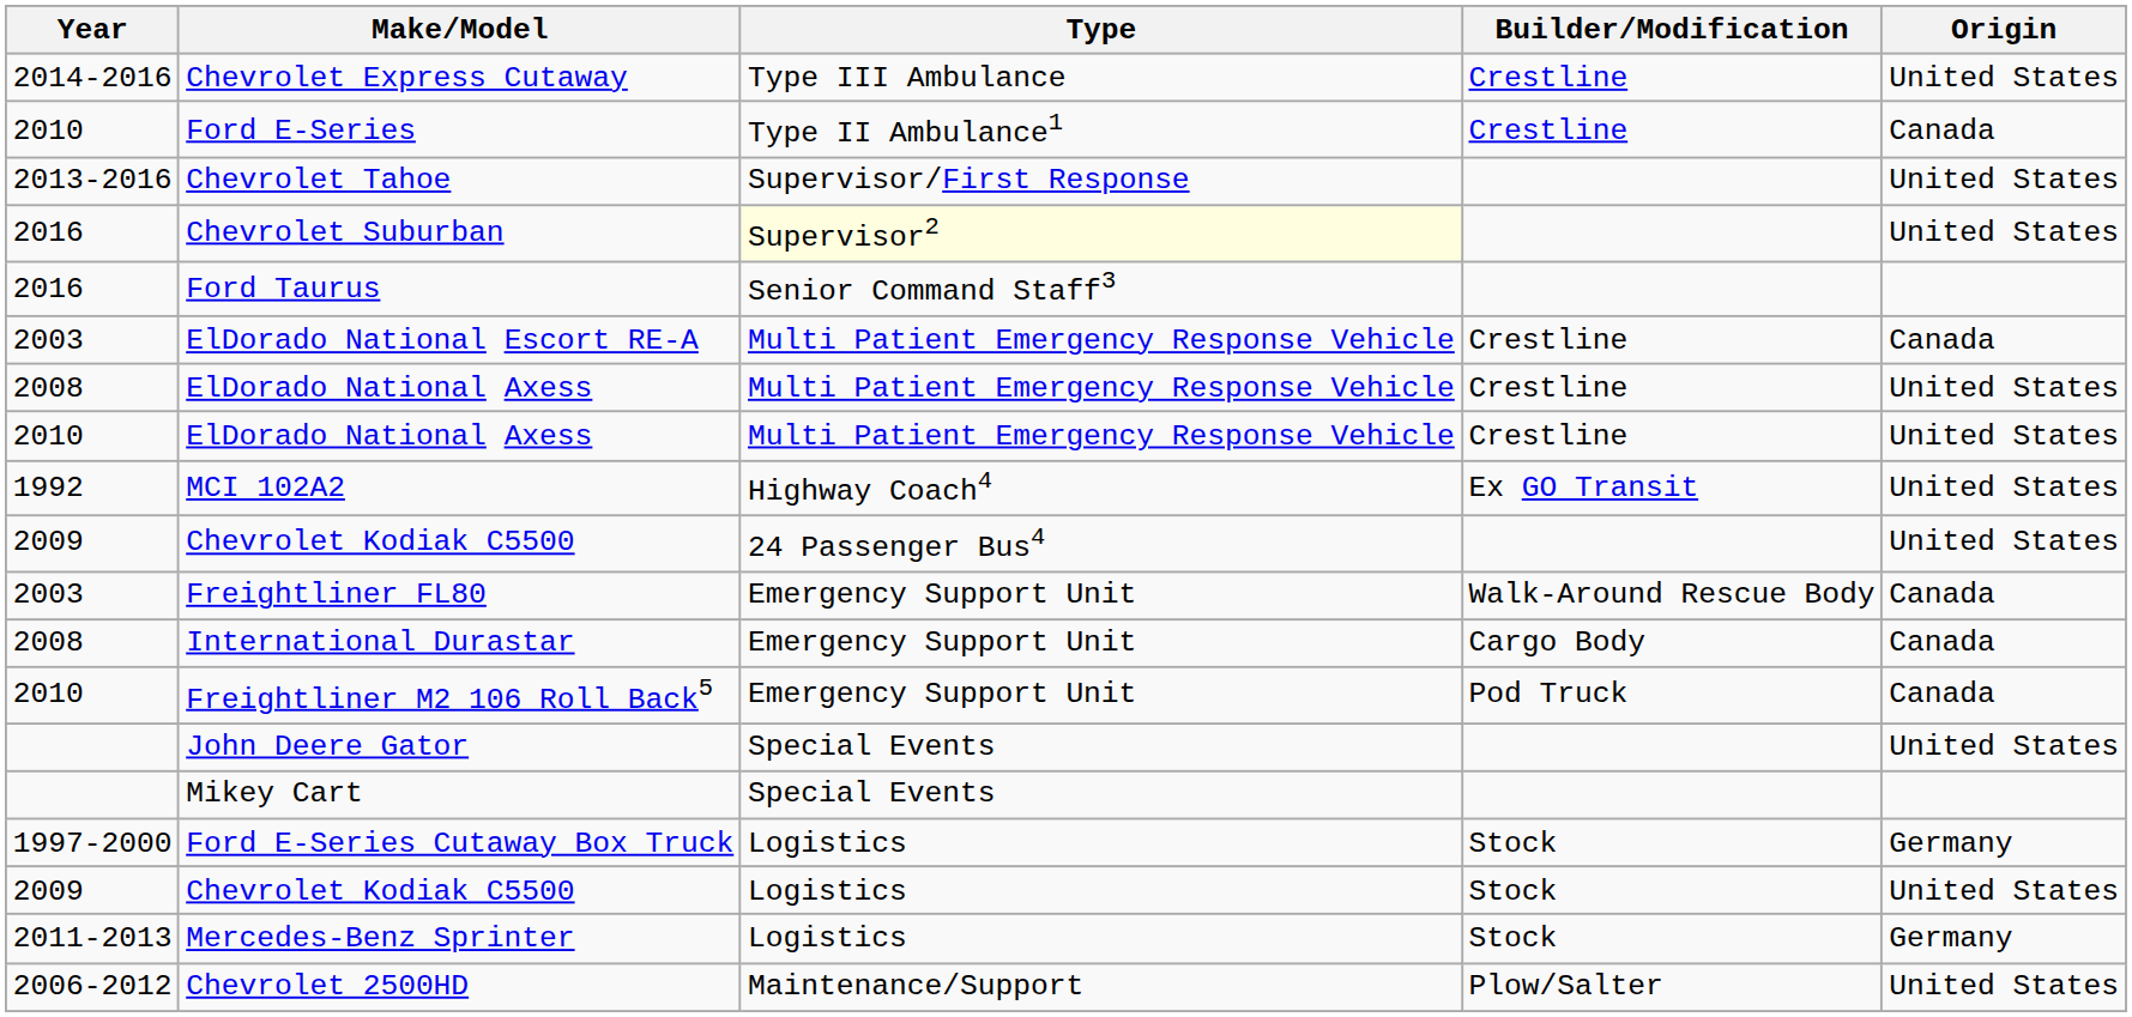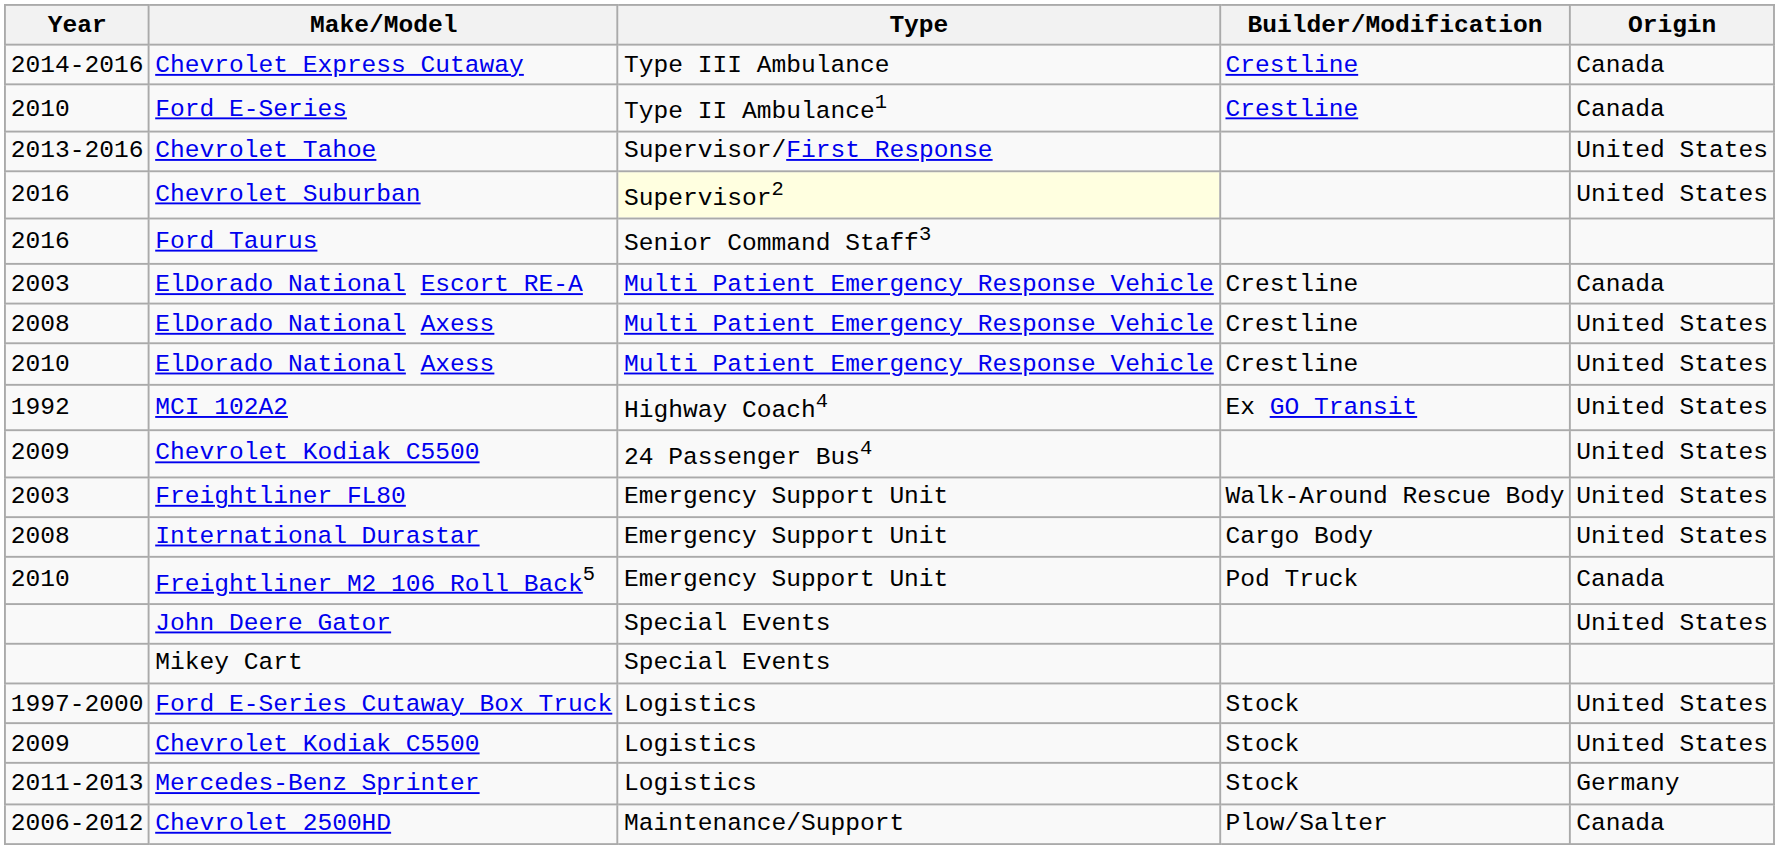 <table class="wikitable">
 <tr>
 <th>Year</th>
 <th>Make/Model</th>
 <th>Type</th>
 <th>Builder/Modification</th>
 <th>Origin</th>
 </tr>
 <tr>
 <td>2014-2016</td>
 <td><a href='#'>Chevrolet Express Cutaway</a></td>
 <td>Type III Ambulance</td>
 <td><a href='#'>Crestline</a></td>
-<td>United States</td>
+<td>Canada</td>
 </tr>
 <tr>
 <td>2010</td>
 <td><a href='#'>Ford E-Series</a></td>
 <td>Type II Ambulance<sup>1</sup></td>
 <td><a href='#'>Crestline</a></td>
 <td>Canada</td>
 </tr>
 <tr>
 <td>2013-2016</td>
 <td><a href='#'>Chevrolet Tahoe</a></td>
 <td>Supervisor/<a href='#'>First Response</a></td>
 <td></td>
 <td>United States</td>
 </tr>
 <tr>
 <td>2016</td>
 <td><a href='#'>Chevrolet Suburban</a></td>
 <td style="background: lightyellow;">Supervisor<sup>2</sup></td>
 <td></td>
 <td>United States</td>
 </tr>
 <tr>
 <td>2016</td>
 <td><a href='#'>Ford Taurus</a></td>
 <td>Senior Command Staff<sup>3</sup></td>
 <td></td>
 </tr>
 <tr>
 <td>2003</td>
 <td><a href='#'>ElDorado National</a> <a href='#'>Escort RE-A</a></td>
 <td><a href='#'>Multi Patient Emergency Response Vehicle</a></td>
 <td>Crestline</td>
 <td>Canada</td>
 </tr>
 <tr>
 <td>2008</td>
 <td><a href='#'>ElDorado National</a> <a href='#'>Axess</a></td>
 <td><a href='#'>Multi Patient Emergency Response Vehicle</a></td>
 <td>Crestline</td>
 <td>United States</td>
 </tr>
 <tr>
 <td>2010</td>
 <td><a href='#'>ElDorado National</a> <a href='#'>Axess</a></td>
 <td><a href='#'>Multi Patient Emergency Response Vehicle</a></td>
 <td>Crestline</td>
 <td>United States</td>
 </tr>
 <tr>
 <td>1992</td>
 <td><a href='#'>MCI 102A2</a></td>
 <td>Highway Coach<sup>4</sup></td>
 <td>Ex <a href='#'>GO Transit</a></td>
 <td>United States</td>
 </tr>
 <tr>
 <td>2009</td>
 <td><a href='#'>Chevrolet Kodiak C5500</a></td>
 <td>24 Passenger Bus<sup>4</sup></td>
 <td></td>
 <td>United States</td>
 </tr>
 <tr>
 <td>2003</td>
 <td><a href='#'>Freightliner FL80</a></td>
 <td>Emergency Support Unit</td>
 <td>Walk-Around Rescue Body</td>
-<td>Canada</td>
+<td>United States</td>
 </tr>
 <tr>
 <td>2008</td>
 <td><a href='#'>International Durastar</a></td>
 <td>Emergency Support Unit</td>
 <td>Cargo Body</td>
-<td>Canada</td>
+<td>United States</td>
 </tr>
 <tr>
 <td>2010</td>
 <td><a href='#'>Freightliner M2 106 Roll Back</a><sup>5</sup></td>
 <td>Emergency Support Unit</td>
 <td>Pod Truck</td>
 <td>Canada</td>
 </tr>
 <tr>
 <td></td>
 <td><a href='#'>John Deere Gator</a></td>
 <td>Special Events</td>
 <td></td>
 <td>United States</td>
 </tr>
 <tr>
 <td></td>
 <td>Mikey Cart</td>
 <td>Special Events</td>
 <td></td>
 <td></td>
 </tr>
 <tr>
 <td>1997-2000</td>
 <td><a href='#'>Ford E-Series Cutaway Box Truck</a></td>
 <td>Logistics</td>
 <td>Stock</td>
-<td>Germany</td>
+<td>United States</td>
 </tr>
 <tr>
 <td>2009</td>
 <td><a href='#'>Chevrolet Kodiak C5500</a></td>
 <td>Logistics</td>
 <td>Stock</td>
 <td>United States</td>
 </tr>
 <tr>
 <td>2011-2013</td>
 <td><a href='#'>Mercedes-Benz Sprinter</a></td>
 <td>Logistics</td>
 <td>Stock</td>
 <td>Germany</td>
 </tr>
 <tr>
 <td>2006-2012</td>
 <td><a href='#'>Chevrolet 2500HD</a></td>
 <td>Maintenance/Support</td>
 <td>Plow/Salter</td>
-<td>United States</td>
+<td>Canada</td>
 </tr>
 </table>
